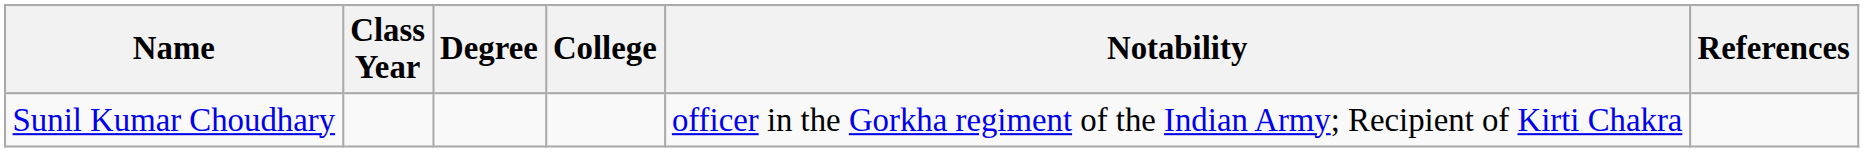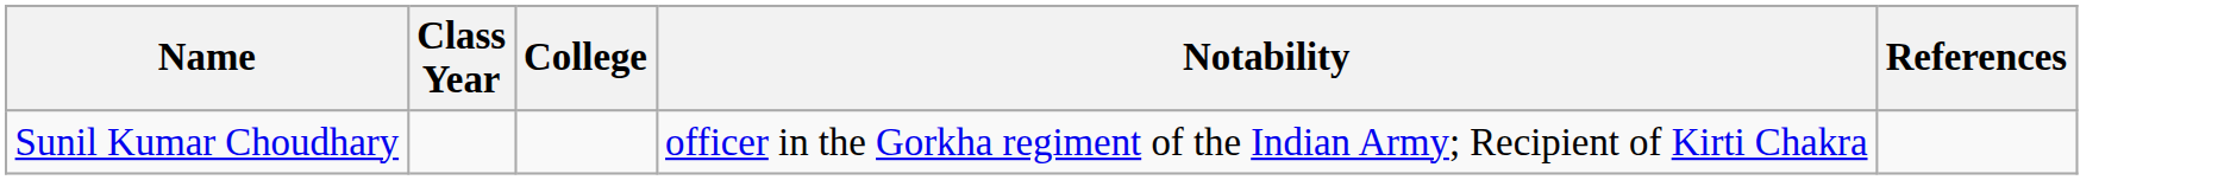 <table class="wikitable">
 <tr>
 <th>Name</th>
 <th>Class<br>Year</th>
-<th>Degree</th>
 <th>College</th>
 <th>Notability</th>
 <th>References</th>
 </tr>
 <tr>
 <td><a href='#'>Sunil Kumar Choudhary</a></td>
 <td></td>
 <td></td>
-<td></td>
 <td><a href='#'>officer</a> in the <a href='#'>Gorkha regiment</a> of the <a href='#'>Indian Army</a>; Recipient of <a href='#'>Kirti Chakra</a></td>
 <td></td>
 </tr>
 </table>
